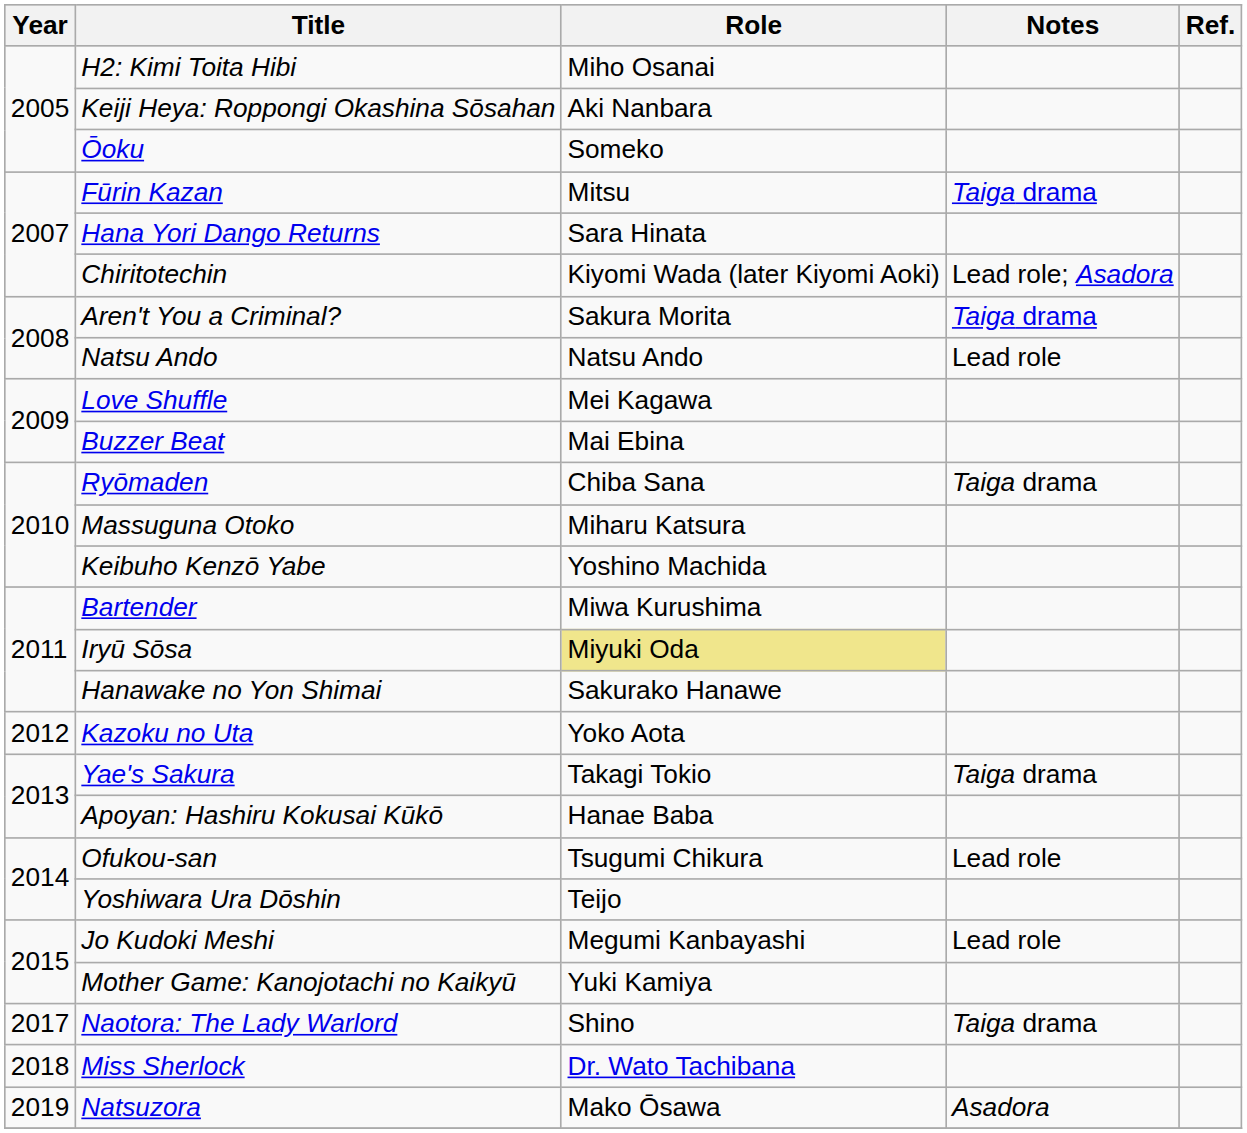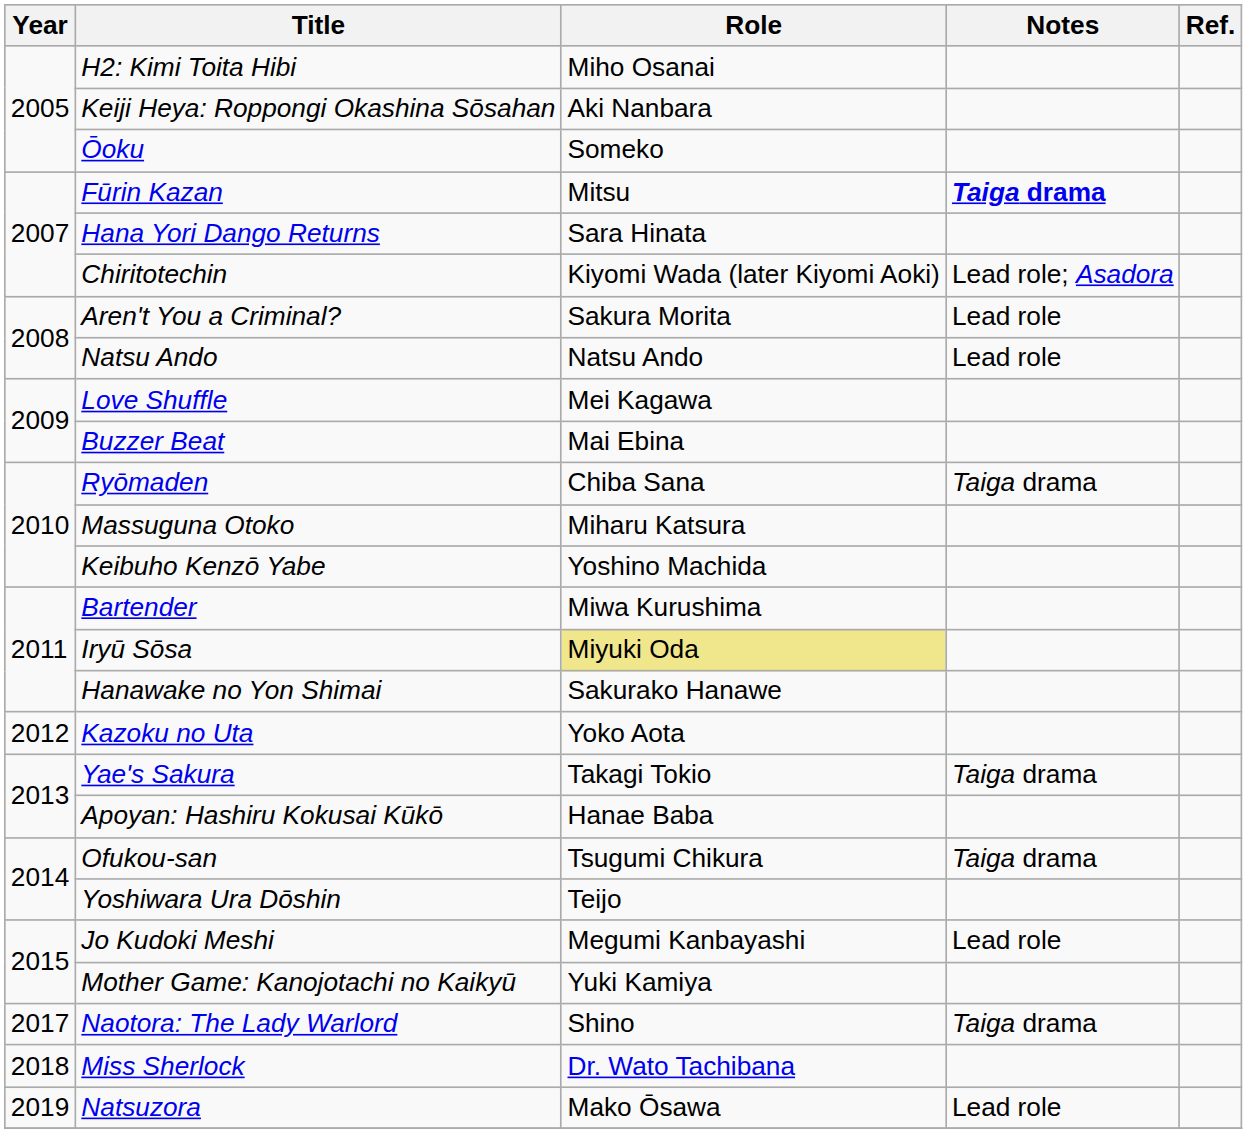 <table class="wikitable sortable">
 <tr>
 <th>Year</th>
 <th>Title</th>
 <th>Role</th>
 <th class="unsortable">Notes</th>
 <th class="unsortable">Ref.</th>
 </tr>
 <tr>
 <td rowspan="3">2005</td>
 <td><em>H2: Kimi Toita Hibi</em></td>
 <td>Miho Osanai</td>
 <td></td>
 <td></td>
 </tr>
 <tr>
 <td><em>Keiji Heya: Roppongi Okashina Sōsahan</em></td>
 <td>Aki Nanbara</td>
 <td></td>
 <td></td>
 </tr>
 <tr>
 <td><em><a href='#'>Ōoku</a></em></td>
 <td>Someko</td>
 <td></td>
 <td></td>
 </tr>
 <tr>
 <td rowspan="3">2007</td>
 <td><em><a href='#'>Fūrin Kazan</a></em></td>
 <td>Mitsu</td>
-<td><a href='#'><em>Taiga</em> drama</a></td>
+<td><strong><a href='#'><em>Taiga</em> drama</a></strong></td>
 <td></td>
 </tr>
 <tr>
 <td><em><a href='#'>Hana Yori Dango Returns</a></em></td>
 <td>Sara Hinata</td>
 <td></td>
 <td></td>
 </tr>
 <tr>
 <td><em>Chiritotechin</em></td>
 <td>Kiyomi Wada (later Kiyomi Aoki)</td>
 <td>Lead role; <em><a href='#'>Asadora</a></em></td>
 <td></td>
 </tr>
 <tr>
 <td rowspan="2">2008</td>
 <td><em>Aren't You a Criminal?</em></td>
 <td>Sakura Morita</td>
-<td><a href='#'><em>Taiga</em> drama</a></td>
+<td>Lead role</td>
 <td></td>
 </tr>
 <tr>
 <td><em>Natsu Ando</em></td>
 <td>Natsu Ando</td>
 <td>Lead role</td>
 <td></td>
 </tr>
 <tr>
 <td rowspan="2">2009</td>
 <td><em><a href='#'>Love Shuffle</a></em></td>
 <td>Mei Kagawa</td>
 <td></td>
 <td></td>
 </tr>
 <tr>
 <td><em><a href='#'>Buzzer Beat</a></em></td>
 <td>Mai Ebina</td>
 <td></td>
 <td></td>
 </tr>
 <tr>
 <td rowspan="3">2010</td>
 <td><em><a href='#'>Ryōmaden</a></em></td>
 <td>Chiba Sana</td>
 <td><em>Taiga</em> drama</td>
 <td></td>
 </tr>
 <tr>
 <td><em>Massuguna Otoko</em></td>
 <td>Miharu Katsura</td>
 <td></td>
 <td></td>
 </tr>
 <tr>
 <td><em>Keibuho Kenzō Yabe</em></td>
 <td>Yoshino Machida</td>
 <td></td>
 <td></td>
 </tr>
 <tr>
 <td rowspan="3">2011</td>
 <td><em><a href='#'>Bartender</a></em></td>
 <td>Miwa Kurushima</td>
 <td></td>
 <td></td>
 </tr>
 <tr>
 <td><em>Iryū Sōsa</em></td>
 <td style="background: khaki;">Miyuki Oda</td>
 <td></td>
 <td></td>
 </tr>
 <tr>
 <td><em>Hanawake no Yon Shimai</em></td>
 <td>Sakurako Hanawe</td>
 <td></td>
 <td></td>
 </tr>
 <tr>
 <td>2012</td>
 <td><em><a href='#'>Kazoku no Uta</a></em></td>
 <td>Yoko Aota</td>
 <td></td>
 <td></td>
 </tr>
 <tr>
 <td rowspan="2">2013</td>
 <td><em><a href='#'>Yae's Sakura</a></em></td>
 <td>Takagi Tokio</td>
 <td><em>Taiga</em> drama</td>
 <td></td>
 </tr>
 <tr>
 <td><em>Apoyan: Hashiru Kokusai Kūkō</em></td>
 <td>Hanae Baba</td>
 <td></td>
 <td></td>
 </tr>
 <tr>
 <td rowspan="2">2014</td>
 <td><em>Ofukou-san</em></td>
 <td>Tsugumi Chikura</td>
-<td>Lead role</td>
+<td><em>Taiga</em> drama</td>
 <td></td>
 </tr>
 <tr>
 <td><em>Yoshiwara Ura Dōshin</em></td>
 <td>Teijo</td>
 <td></td>
 <td></td>
 </tr>
 <tr>
 <td rowspan="2">2015</td>
 <td><em>Jo Kudoki Meshi</em></td>
 <td>Megumi Kanbayashi</td>
 <td>Lead role</td>
 <td></td>
 </tr>
 <tr>
 <td><em>Mother Game: Kanojotachi no Kaikyū</em></td>
 <td>Yuki Kamiya</td>
 <td></td>
 <td></td>
 </tr>
 <tr>
 <td>2017</td>
 <td><em><a href='#'>Naotora: The Lady Warlord</a></em></td>
 <td>Shino</td>
 <td><em>Taiga</em> drama</td>
 <td></td>
 </tr>
 <tr>
 <td>2018</td>
 <td><em><a href='#'>Miss Sherlock</a></em></td>
 <td><a href='#'>Dr. Wato Tachibana</a></td>
 <td></td>
 <td></td>
 </tr>
 <tr>
 <td>2019</td>
 <td><em><a href='#'>Natsuzora</a></em></td>
 <td>Mako Ōsawa</td>
-<td><em>Asadora</em></td>
+<td>Lead role</td>
 <td></td>
 </tr>
 <tr>
 </tr>
 </table>
